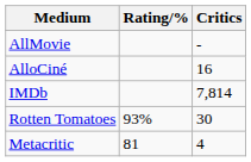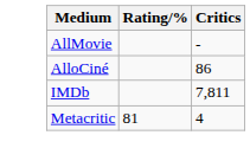 <table class="wikitable" style="float:right; text-align:left">
 <tr>
 <th>Medium</th>
 <th>Rating/%</th>
 <th>Critics</th>
 </tr>
 <tr>
 <td><a href='#'>AllMovie</a></td>
 <td></td>
 <td>-</td>
 </tr>
 <tr>
 <td><a href='#'>AlloCiné</a></td>
 <td></td>
-<td>16</td>
+<td>86</td>
 </tr>
 <tr>
 <td><a href='#'>IMDb</a></td>
 <td></td>
-<td>7,814</td>
-</tr>
-<tr>
-<td><a href='#'>Rotten Tomatoes</a></td>
-<td>93%</td>
-<td>30</td>
+<td>7,811</td>
 </tr>
 <tr>
 <td><a href='#'>Metacritic</a></td>
 <td>81</td>
 <td>4</td>
 </tr>
 </table>
